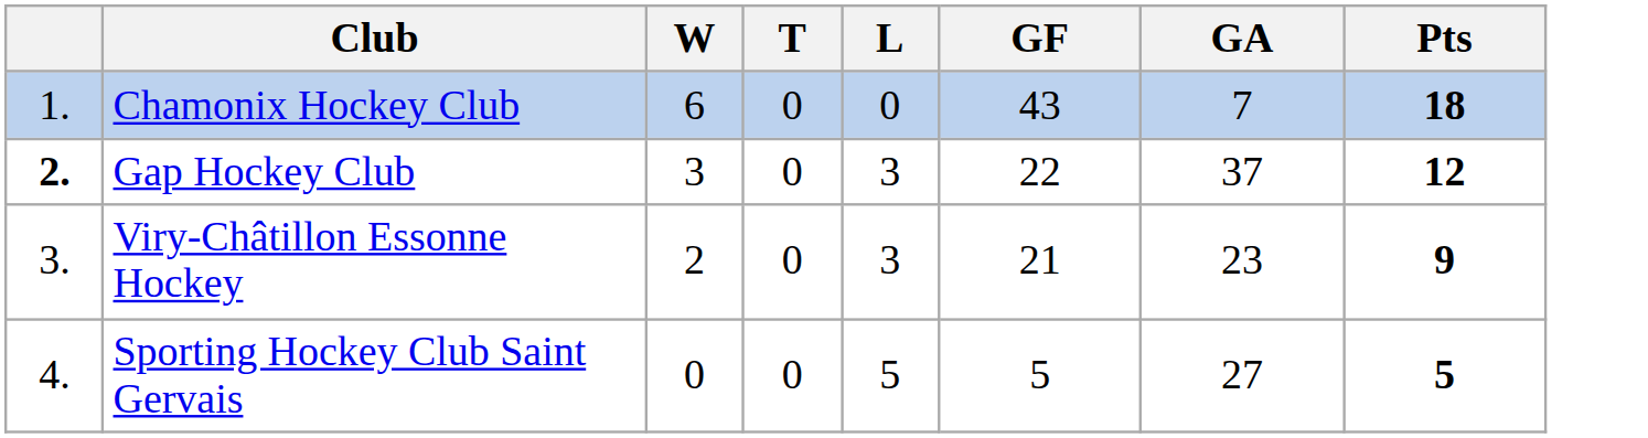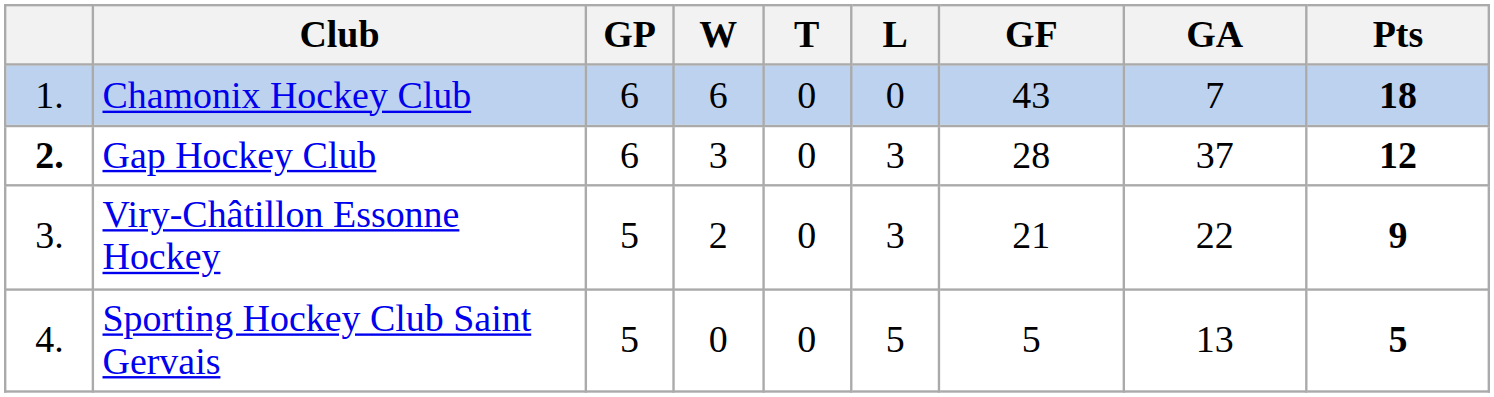 <table class="wikitable">
 <tr>
 <th width="30"></th>
 <th width="200">Club</th>
+<th width="30">GP</th>
 <th width="30">W</th>
 <th width="30">T</th>
 <th width="30">L</th>
 <th width="70">GF</th>
 <th width="70">GA</th>
 <th width="70">Pts</th>
 </tr>
 <tr bgcolor="#BCD2EE" align="center">
 <td>1.</td>
 <td align="left"><a href='#'>Chamonix Hockey Club</a></td>
 <td>6</td>
+<td>6</td>
 <td>0</td>
 <td>0</td>
 <td>43</td>
 <td>7</td>
 <td><strong>18</strong></td>
 </tr>
 <tr bgcolor="#FFFFFF" align="center">
 <td><strong>2.</strong></td>
 <td align="left"><a href='#'>Gap Hockey Club</a></td>
+<td>6</td>
 <td>3</td>
 <td>0</td>
 <td>3</td>
-<td>22</td>
+<td>28</td>
 <td>37</td>
 <td><strong>12</strong></td>
 </tr>
 <tr bgcolor="#FFFFFF" align="center">
 <td>3.</td>
 <td align="left"><a href='#'>Viry-Châtillon Essonne Hockey</a></td>
+<td>5</td>
 <td>2</td>
 <td>0</td>
 <td>3</td>
 <td>21</td>
-<td>23</td>
+<td>22</td>
 <td><strong>9</strong></td>
 </tr>
 <tr bgcolor="#FFFFFF" align="center">
 <td>4.</td>
 <td align="left"><a href='#'>Sporting Hockey Club Saint Gervais</a></td>
+<td>5</td>
 <td>0</td>
 <td>0</td>
 <td>5</td>
 <td>5</td>
-<td>27</td>
+<td>13</td>
 <td><strong>5</strong></td>
 </tr>
 </table>
